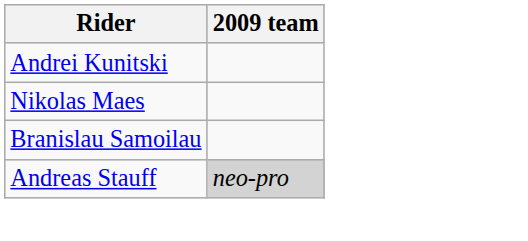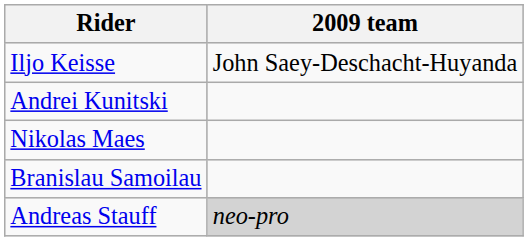 <table class="wikitable">
 <tr>
 <th>Rider</th>
 <th>2009 team</th>
+</tr>
+<tr>
+<td><a href='#'>Iljo Keisse</a></td>
+<td>John Saey-Deschacht-Huyanda</td>
 </tr>
 <tr>
 <td><a href='#'>Andrei Kunitski</a></td>
 <td></td>
 </tr>
 <tr>
 <td><a href='#'>Nikolas Maes</a></td>
 <td></td>
 </tr>
 <tr>
 <td><a href='#'>Branislau Samoilau</a></td>
 <td></td>
 </tr>
 <tr>
 <td><a href='#'>Andreas Stauff</a></td>
 <td style="background: lightgrey;"><em>neo-pro</em></td>
 </tr>
 </table>
